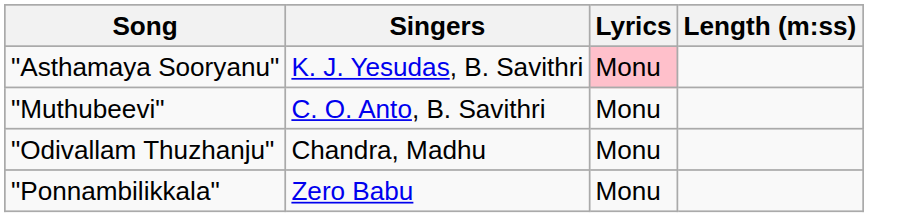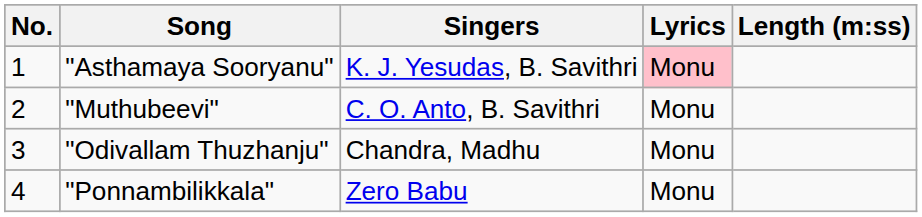 <table class="wikitable" style="font-size:95%;">
 <tr>
+<th>No.</th>
 <th>Song</th>
 <th>Singers</th>
 <th>Lyrics</th>
 <th>Length (m:ss)</th>
 </tr>
 <tr>
+<td>1</td>
 <td>"Asthamaya Sooryanu"</td>
 <td><a href='#'>K. J. Yesudas</a>, B. Savithri</td>
 <td style="background: pink;">Monu</td>
 <td></td>
 </tr>
 <tr>
+<td>2</td>
 <td>"Muthubeevi"</td>
 <td><a href='#'>C. O. Anto</a>, B. Savithri</td>
 <td>Monu</td>
 <td></td>
 </tr>
 <tr>
+<td>3</td>
 <td>"Odivallam Thuzhanju"</td>
 <td>Chandra, Madhu</td>
 <td>Monu</td>
 <td></td>
 </tr>
 <tr>
+<td>4</td>
 <td>"Ponnambilikkala"</td>
 <td><a href='#'>Zero Babu</a></td>
 <td>Monu</td>
 <td></td>
 </tr>
 </table>
